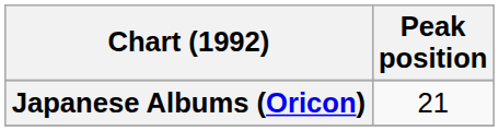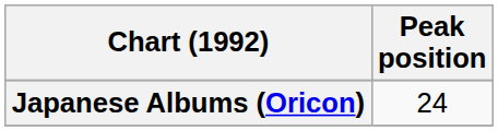 <table class="wikitable sortable plainrowheaders">
 <tr>
 <th>Chart (1992)</th>
 <th>Peak<br>position</th>
 </tr>
 <tr>
 </tr>
 <tr>
 <th scope="row">Japanese Albums (<a href='#'>Oricon</a>)</th>
-<td align="center">21</td>
+<td align="center">24</td>
 </tr>
 <tr>
 </tr>
 </table>
